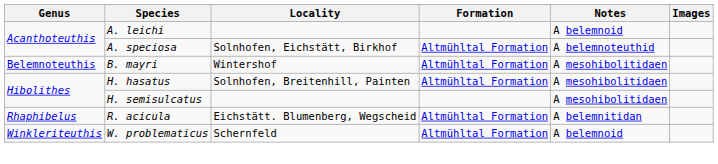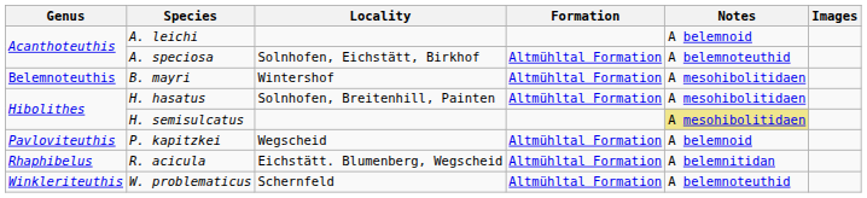 <table class="wikitable">
 <tr>
 <th>Genus</th>
 <th>Species</th>
 <th>Locality</th>
 <th>Formation</th>
 <th>Notes</th>
 <th>Images</th>
 </tr>
 <tr>
 <td rowspan="2"><em><a href='#'>Acanthoteuthis</a></em></td>
 <td><em>A. leichi</em></td>
 <td></td>
 <td></td>
 <td>A <a href='#'>belemnoid</a></td>
 <td></td>
 </tr>
 <tr>
 <td><em>A. speciosa</em></td>
 <td>Solnhofen, Eichstätt, Birkhof</td>
 <td><a href='#'>Altmühltal Formation</a></td>
 <td>A <a href='#'>belemnoteuthid</a></td>
 <td></td>
 </tr>
 <tr>
 <td><a href='#'>Belemnoteuthis</a></td>
 <td><em>B. mayri</em></td>
 <td>Wintershof</td>
 <td><a href='#'>Altmühltal Formation</a></td>
 <td>A <a href='#'>mesohibolitidaen</a></td>
 <td></td>
 </tr>
 <tr>
 <td rowspan="2"><em><a href='#'>Hibolithes</a></em></td>
 <td><em>H. hasatus</em></td>
 <td>Solnhofen, Breitenhill, Painten</td>
 <td><a href='#'>Altmühltal Formation</a></td>
 <td>A <a href='#'>mesohibolitidaen</a></td>
 <td></td>
 </tr>
 <tr>
 <td><em>H. semisulcatus</em></td>
 <td></td>
 <td></td>
-<td>A <a href='#'>mesohibolitidaen</a></td>
+<td style="background: khaki;">A <a href='#'>mesohibolitidaen</a></td>
+<td></td>
+</tr>
+<tr>
+<td><em><a href='#'>Pavloviteuthis</a></em></td>
+<td><em>P. kapitzkei</em></td>
+<td>Wegscheid</td>
+<td><a href='#'>Altmühltal Formation</a></td>
+<td>A <a href='#'>belemnoid</a></td>
 <td></td>
 </tr>
 <tr>
 <td><em><a href='#'>Rhaphibelus</a></em></td>
 <td><em>R. acicula</em></td>
 <td>Eichstätt. Blumenberg, Wegscheid</td>
 <td><a href='#'>Altmühltal Formation</a></td>
 <td>A <a href='#'>belemnitidan</a></td>
 <td></td>
 </tr>
 <tr>
 <td><em><a href='#'>Winkleriteuthis</a></em></td>
 <td><em>W. problematicus</em></td>
 <td>Schernfeld</td>
 <td><a href='#'>Altmühltal Formation</a></td>
-<td>A <a href='#'>belemnoid</a></td>
+<td>A <a href='#'>belemnoteuthid</a></td>
 <td></td>
 </tr>
 </table>
